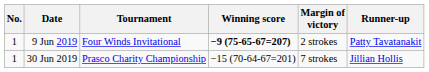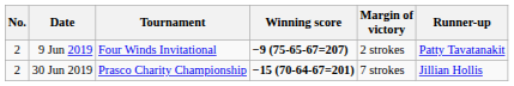 <table class="wikitable" style="font-size:95%;">
 <tr>
 <th>No.</th>
 <th>Date</th>
 <th>Tournament</th>
 <th>Winning score</th>
 <th>Margin of<br>victory</th>
 <th>Runner-up</th>
 </tr>
 <tr>
-<td align=center>1</td>
+<td align=center>2</td>
 <td align=right>9 Jun <a href='#'>2019</a></td>
 <td><a href='#'>Four Winds Invitational</a></td>
 <td><strong>−9 (75-65-67=207)</strong></td>
 <td>2 strokes</td>
 <td> <a href='#'>Patty Tavatanakit</a></td>
 </tr>
 <tr>
-<td align=center>1</td>
+<td align=center>2</td>
 <td align=right>30 Jun 2019</td>
 <td><a href='#'>Prasco Charity Championship</a></td>
-<td>−15 (70-64-67=201)</td>
+<td><strong>−15 (70-64-67=201)</strong></td>
 <td>7 strokes</td>
 <td> <a href='#'>Jillian Hollis</a></td>
 </tr>
 </table>
